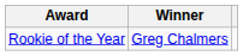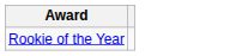 <table class="wikitable">
 <tr>
 <th>Award</th>
-<th>Winner</th>
 <th><br></th>
 </tr>
 <tr>
 <td><a href='#'>Rookie of the Year</a></td>
-<td> <a href='#'>Greg Chalmers</a></td>
 <td></td>
 </tr>
 </table>
